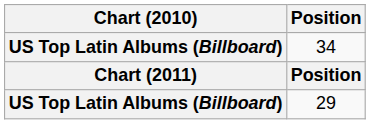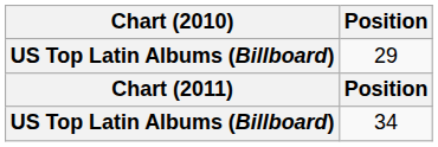 <table class="wikitable plainrowheaders" style="text-align:center">
 <tr>
 <th scope="col">Chart (2010)</th>
 <th scope="col">Position</th>
 </tr>
 <tr>
 <th scope="row">US Top Latin Albums (<em>Billboard</em>)</th>
-<td>34</td>
+<td>29</td>
 </tr>
 <tr>
 <th scope="col">Chart (2011)</th>
 <th scope="col">Position</th>
 </tr>
 <tr>
 <th scope="row">US Top Latin Albums (<em>Billboard</em>)</th>
-<td>29</td>
+<td>34</td>
 </tr>
 </table>
